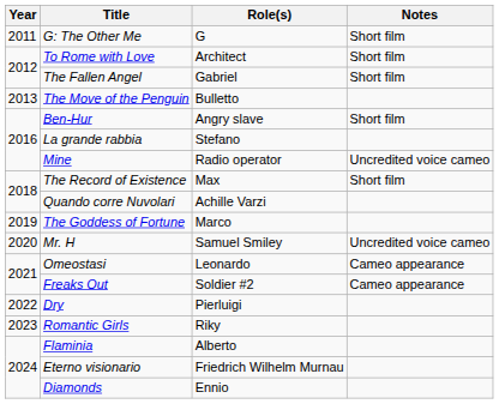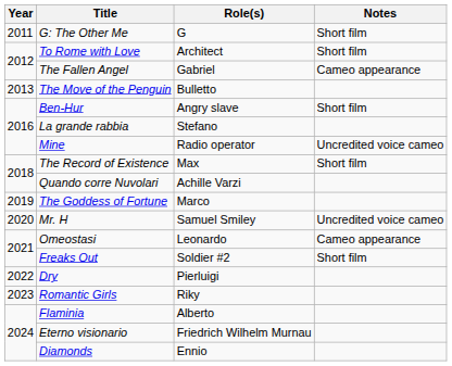 <table class="wikitable plainrowheaders sortable">
 <tr>
 <th scope="col">Year</th>
 <th scope="col">Title</th>
 <th scope="col">Role(s)</th>
 <th scope="col" class="unsortable">Notes</th>
 </tr>
 <tr>
 <td>2011</td>
 <td><em>G: The Other Me</em></td>
 <td>G</td>
 <td>Short film</td>
 </tr>
 <tr>
 <td rowspan="2">2012</td>
 <td><em><a href='#'>To Rome with Love</a></em></td>
 <td>Architect</td>
 <td>Short film</td>
 </tr>
 <tr>
 <td><em>The Fallen Angel</em></td>
 <td>Gabriel</td>
-<td>Short film</td>
+<td>Cameo appearance</td>
 </tr>
 <tr>
 <td>2013</td>
 <td><em><a href='#'>The Move of the Penguin</a></em></td>
 <td>Bulletto</td>
 <td></td>
 </tr>
 <tr>
 <td rowspan="3">2016</td>
 <td><em><a href='#'>Ben-Hur</a></em></td>
 <td>Angry slave</td>
 <td>Short film</td>
 </tr>
 <tr>
 <td><em>La grande rabbia</em></td>
 <td>Stefano</td>
 <td></td>
 </tr>
 <tr>
 <td><em><a href='#'>Mine</a></em></td>
 <td>Radio operator</td>
 <td>Uncredited voice cameo</td>
 </tr>
 <tr>
 <td rowspan="2">2018</td>
 <td><em>The Record of Existence</em></td>
 <td>Max</td>
 <td>Short film</td>
 </tr>
 <tr>
 <td><em>Quando corre Nuvolari</em></td>
 <td>Achille Varzi</td>
 <td></td>
 </tr>
 <tr>
 <td>2019</td>
 <td><em><a href='#'>The Goddess of Fortune</a></em></td>
 <td>Marco</td>
 <td></td>
 </tr>
 <tr>
 <td>2020</td>
 <td><em>Mr. H</em></td>
 <td>Samuel Smiley</td>
 <td>Uncredited voice cameo</td>
 </tr>
 <tr>
 <td rowspan="2">2021</td>
 <td><em>Omeostasi</em></td>
 <td>Leonardo</td>
 <td>Cameo appearance</td>
 </tr>
 <tr>
 <td><em><a href='#'>Freaks Out</a></em></td>
 <td>Soldier #2</td>
-<td>Cameo appearance</td>
+<td>Short film</td>
 </tr>
 <tr>
 <td>2022</td>
 <td><em><a href='#'>Dry</a></em></td>
 <td>Pierluigi</td>
 <td></td>
 </tr>
 <tr>
 <td>2023</td>
 <td><em><a href='#'>Romantic Girls</a></em></td>
 <td>Riky</td>
 <td></td>
 </tr>
 <tr>
 <td rowspan="3">2024</td>
 <td><em><a href='#'>Flaminia</a></em></td>
 <td>Alberto</td>
 <td></td>
 </tr>
 <tr>
 <td><em>Eterno visionario</em></td>
 <td>Friedrich Wilhelm Murnau</td>
 <td></td>
 </tr>
 <tr>
 <td><em><a href='#'>Diamonds</a></em></td>
 <td>Ennio</td>
 <td></td>
 </tr>
 </table>
